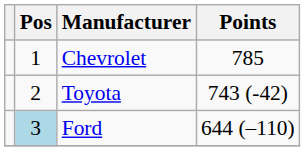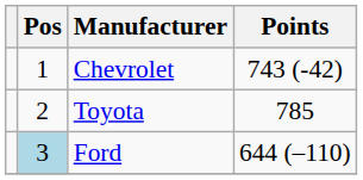 <table class="wikitable" style="font-size: 95%;">
 <tr>
 <th></th>
 <th>Pos</th>
 <th>Manufacturer</th>
 <th>Points</th>
 </tr>
 <tr>
 <td align="left"></td>
 <td style="text-align:center;">1</td>
 <td><a href='#'>Chevrolet</a></td>
-<td style="text-align:center;">785</td>
+<td style="text-align:center;">743 (-42)</td>
 </tr>
 <tr>
 <td align="left"></td>
 <td style="text-align:center;">2</td>
 <td><a href='#'>Toyota</a></td>
-<td style="text-align:center;">743 (-42)</td>
+<td style="text-align:center;">785</td>
 </tr>
 <tr>
 <td align="left"></td>
 <td style="background: lightblue; text-align:center;">3</td>
 <td><a href='#'>Ford</a></td>
 <td style="text-align:center;">644 (–110)</td>
 </tr>
 <tr class="sortbottom">
 </tr>
 </table>
